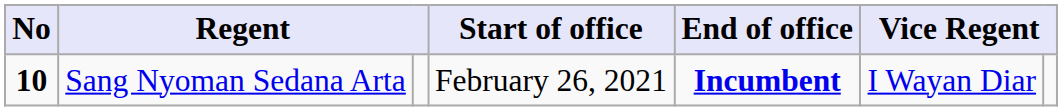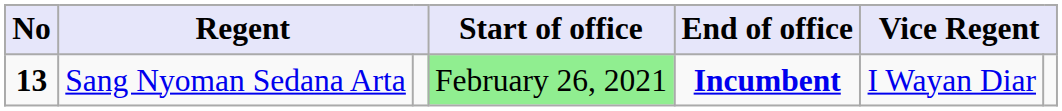 <table class="wikitable sortable" style="text-align:center;">
 <tr>
 <th style="background: lavender;">No</th>
 <th style="background: lavender;" colspan=2>Regent</th>
 <th style="background: lavender;">Start of office</th>
 <th style="background: lavender;">End of office</th>
 <th style="background: lavender;" colspan=2>Vice Regent</th>
 </tr>
 <tr>
-<td><strong>10</strong></td>
+<td><strong>13</strong></td>
 <td> <a href='#'>Sang Nyoman Sedana Arta</a></td>
 <td bgcolor=></td>
-<td>February 26, 2021</td>
+<td style="background: lightgreen;">February 26, 2021</td>
 <td><strong><a href='#'>Incumbent</a></strong></td>
 <td> <a href='#'>I Wayan Diar</a></td>
 <td bgcolor=></td>
 </tr>
 </table>
